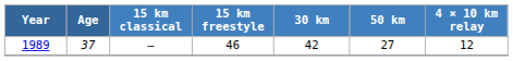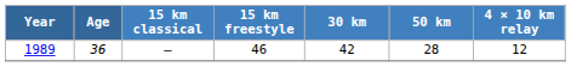 <table class="wikitable" style="font-size:95%; text-align:center; border:grey solid 1px; border-collapse:collapse; background:#ffffff;">
 <tr>
 <th style="background-color:#369; color:white; width:60px;"> Year </th>
 <th style="background-color:#369; color:white; width:40px;"> Age </th>
 <th style="background-color:#4180be; color:white; width:75px;"> 15 km <br> classical </th>
 <th style="background-color:#4180be; color:white; width:75px;"> 15 km <br> freestyle </th>
 <th style="background-color:#4180be; color:white; width:75px;"> 30 km </th>
 <th style="background-color:#4180be; color:white; width:75px;"> 50 km </th>
 <th style="background-color:#4180be; color:white; width:75px;"> 4 × 10 km <br> relay </th>
 </tr>
 <tr>
 <td><a href='#'>1989</a></td>
-<td><em>37</em></td>
+<td><em>36</em></td>
 <td>—</td>
 <td>46</td>
 <td>42</td>
-<td>27</td>
+<td>28</td>
 <td>12</td>
 </tr>
 <tr>
 </tr>
 </table>
